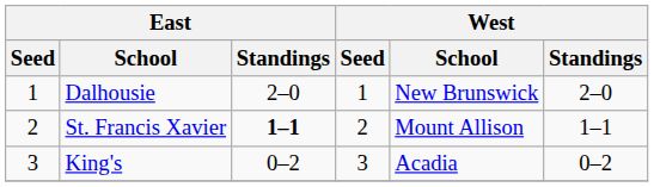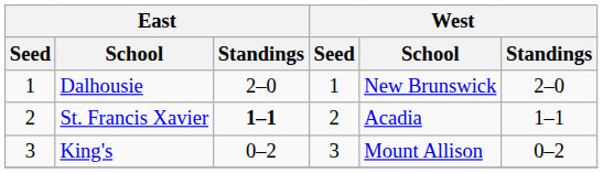 <table class="wikitable">
 <tr>
 <th colspan=3>East</th>
 <th colspan=3>West</th>
 </tr>
 <tr>
 <th>Seed</th>
 <th>School</th>
 <th>Standings</th>
 <th>Seed</th>
 <th>School</th>
 <th>Standings</th>
 </tr>
 <tr>
 <td align=center>1</td>
 <td><a href='#'>Dalhousie</a></td>
 <td align=center>2–0</td>
 <td align=center>1</td>
 <td><a href='#'>New Brunswick</a></td>
 <td align=center>2–0</td>
 </tr>
 <tr>
 <td align=center>2</td>
 <td><a href='#'>St. Francis Xavier</a></td>
 <td align=center><strong>1–1</strong></td>
 <td align=center>2</td>
-<td><a href='#'>Mount Allison</a></td>
+<td><a href='#'>Acadia</a></td>
 <td align=center>1–1</td>
 </tr>
 <tr>
 <td align=center>3</td>
 <td><a href='#'>King's</a></td>
 <td align=center>0–2</td>
 <td align=center>3</td>
-<td><a href='#'>Acadia</a></td>
+<td><a href='#'>Mount Allison</a></td>
 <td align=center>0–2</td>
 </tr>
 <tr>
 </tr>
 </table>
